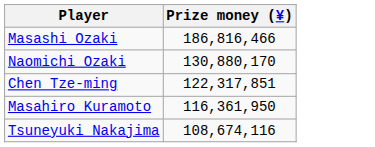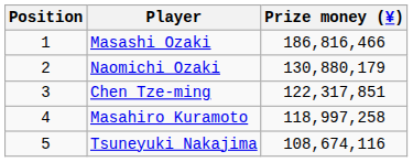 <table class="wikitable">
 <tr>
+<th>Position</th>
 <th>Player</th>
 <th>Prize money (<a href='#'>¥</a>)</th>
 </tr>
 <tr>
+<td align=center>1</td>
 <td> <a href='#'>Masashi Ozaki</a></td>
 <td align=center>186,816,466</td>
 </tr>
 <tr>
+<td align=center>2</td>
 <td> <a href='#'>Naomichi Ozaki</a></td>
-<td align=center>130,880,170</td>
+<td align=center>130,880,179</td>
 </tr>
 <tr>
+<td align=center>3</td>
 <td> <a href='#'>Chen Tze-ming</a></td>
 <td align=center>122,317,851</td>
 </tr>
 <tr>
+<td align=center>4</td>
 <td> <a href='#'>Masahiro Kuramoto</a></td>
-<td align=center>116,361,950</td>
+<td align=center>118,997,258</td>
 </tr>
 <tr>
+<td align=center>5</td>
 <td> <a href='#'>Tsuneyuki Nakajima</a></td>
 <td align=center>108,674,116</td>
 </tr>
 </table>
